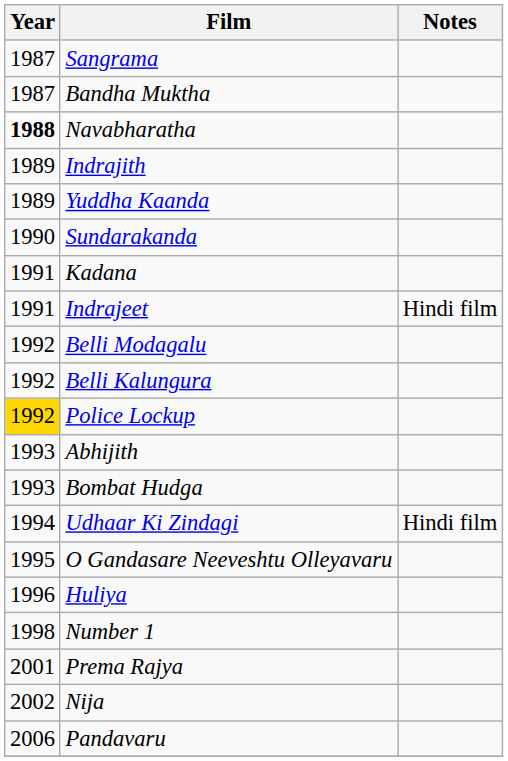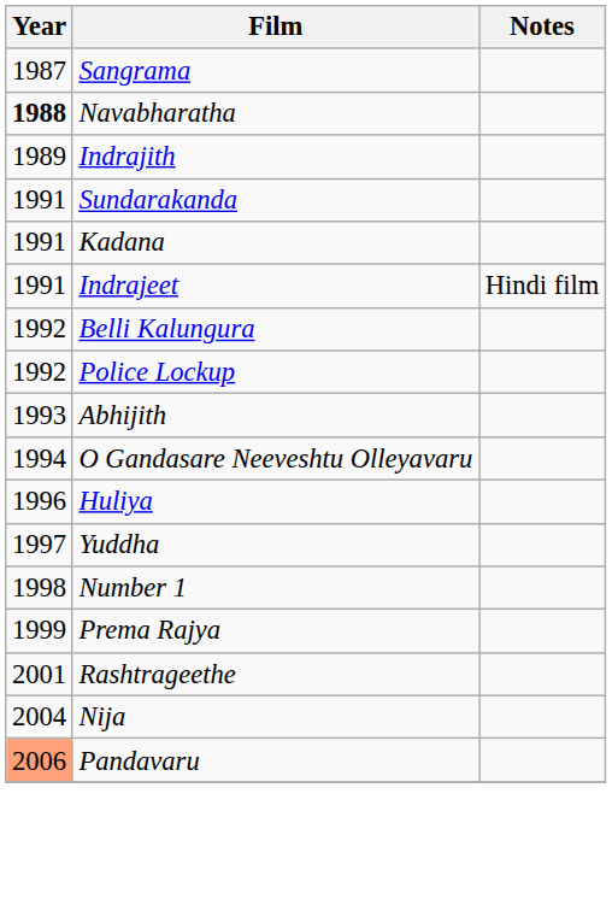 <table class="wikitable">
 <tr>
 <th>Year</th>
 <th>Film</th>
 <th>Notes</th>
 </tr>
 <tr>
 <td>1987</td>
 <td><em><a href='#'>Sangrama</a></em></td>
-<td></td>
-</tr>
-<tr>
-<td>1987</td>
-<td><em>Bandha Muktha</em></td>
 <td></td>
 </tr>
 <tr>
 <td><strong>1988</strong></td>
 <td><em>Navabharatha</em></td>
 <td></td>
 </tr>
 <tr>
 <td>1989</td>
 <td><em><a href='#'>Indrajith</a></em></td>
 <td></td>
 </tr>
 <tr>
-<td>1989</td>
-<td><em><a href='#'>Yuddha Kaanda</a></em></td>
-<td></td>
-</tr>
-<tr>
-<td>1990</td>
+<td>1991</td>
 <td><em><a href='#'>Sundarakanda</a></em></td>
 <td></td>
 </tr>
 <tr>
 <td>1991</td>
 <td><em>Kadana</em></td>
 <td></td>
 </tr>
 <tr>
 <td>1991</td>
 <td><em><a href='#'>Indrajeet</a></em></td>
 <td>Hindi film</td>
 </tr>
 <tr>
 <td>1992</td>
-<td><em><a href='#'>Belli Modagalu</a></em></td>
+<td><em><a href='#'>Belli Kalungura</a></em></td>
 <td></td>
 </tr>
 <tr>
 <td>1992</td>
-<td><em><a href='#'>Belli Kalungura</a></em></td>
-<td></td>
-</tr>
-<tr>
-<td style="background: gold;">1992</td>
 <td><em><a href='#'>Police Lockup</a></em></td>
 <td></td>
 </tr>
 <tr>
 <td>1993</td>
 <td><em>Abhijith</em></td>
 <td></td>
 </tr>
 <tr>
-<td>1993</td>
-<td><em>Bombat Hudga</em></td>
-<td></td>
-</tr>
-<tr>
 <td>1994</td>
-<td><em><a href='#'>Udhaar Ki Zindagi</a></em></td>
-<td>Hindi film</td>
-</tr>
-<tr>
-<td>1995</td>
 <td><em>O Gandasare Neeveshtu Olleyavaru</em></td>
 <td></td>
 </tr>
 <tr>
 <td>1996</td>
 <td><em><a href='#'>Huliya</a></em></td>
 <td></td>
 </tr>
 <tr>
+<td>1997</td>
+<td><em>Yuddha</em></td>
+<td></td>
+</tr>
+<tr>
 <td>1998</td>
 <td><em>Number 1</em></td>
 <td></td>
 </tr>
 <tr>
-<td>2001</td>
+<td>1999</td>
 <td><em>Prema Rajya</em></td>
 <td></td>
 </tr>
 <tr>
-<td>2002</td>
+<td>2001</td>
+<td><em>Rashtrageethe</em></td>
+<td></td>
+</tr>
+<tr>
+<td>2004</td>
 <td><em>Nija</em></td>
 <td></td>
 </tr>
 <tr>
-<td>2006</td>
+<td style="background: lightsalmon;">2006</td>
 <td><em>Pandavaru</em></td>
 <td></td>
 </tr>
 <tr>
 </tr>
 </table>
